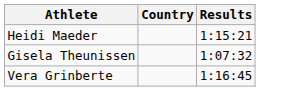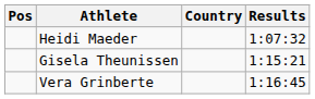 <table class="wikitable">
 <tr>
+<th>Pos</th>
 <th>Athlete</th>
 <th>Country</th>
 <th>Results</th>
 </tr>
 <tr>
+<td align="center"></td>
 <td>Heidi Maeder</td>
+<td></td>
+<td>1:07:32</td>
+</tr>
+<tr>
+<td align="center"></td>
+<td>Gisela Theunissen</td>
 <td></td>
 <td>1:15:21</td>
 </tr>
 <tr>
-<td>Gisela Theunissen</td>
-<td></td>
-<td>1:07:32</td>
-</tr>
-<tr>
+<td align="center"></td>
 <td>Vera Grinberte</td>
 <td></td>
 <td>1:16:45</td>
 </tr>
 </table>
